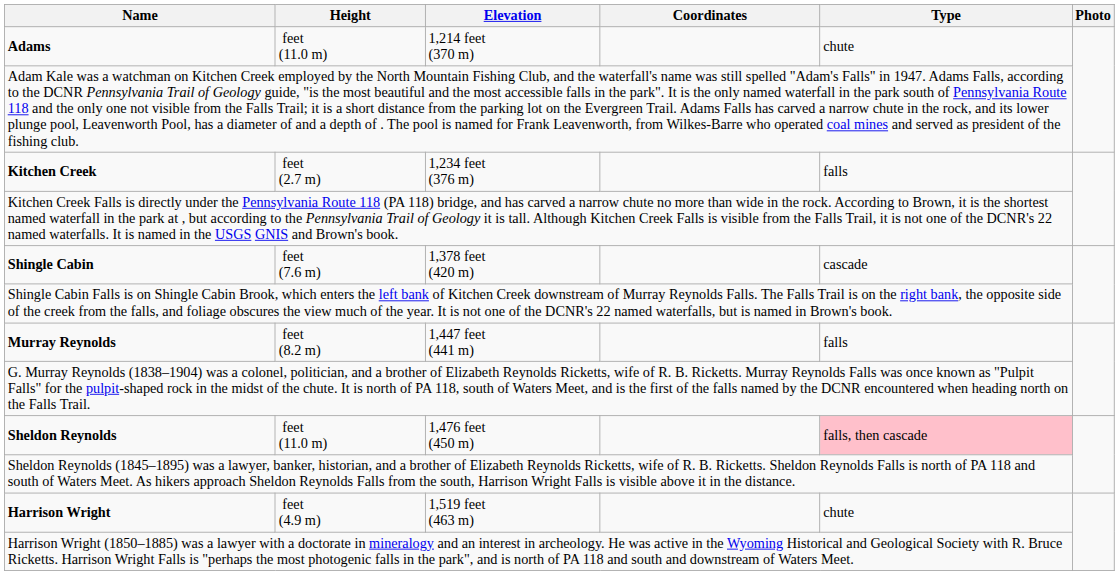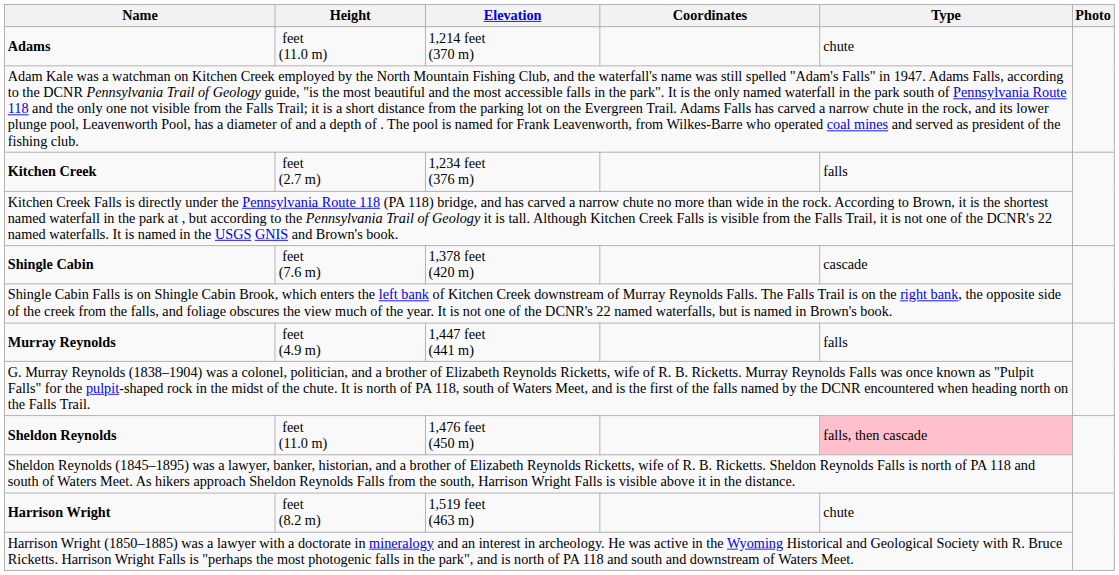 <table class="wikitable">
 <tr>
 <th><strong>Name</strong></th>
 <th><strong>Height</strong></th>
 <th><strong><a href='#'>Elevation</a></strong></th>
 <th><strong>Coordinates</strong></th>
 <th><strong>Type</strong></th>
 <th class="unsortable"><strong>Photo</strong></th>
 </tr>
 <tr>
 <td><strong>Adams</strong></td>
 <td> feet<br> (11.0 m)</td>
 <td>1,214 feet<br> (370 m)</td>
 <td></td>
 <td>chute</td>
 <td rowspan="2"></td>
 </tr>
 <tr>
 <td colspan="5">Adam Kale was a watchman on Kitchen Creek employed by the North Mountain Fishing Club, and the waterfall's name was still spelled "Adam's Falls" in 1947. Adams Falls, according to the DCNR <em>Pennsylvania Trail of Geology</em> guide, "is the most beautiful and the most accessible falls in the park". It is the only named waterfall in the park south of <a href='#'>Pennsylvania Route 118</a> and the only one not visible from the Falls Trail; it is a short distance from the parking lot on the  Evergreen Trail. Adams Falls has carved a narrow chute in the rock, and its lower plunge pool, Leavenworth Pool, has a diameter of  and a depth of . The pool is named for Frank Leavenworth, from Wilkes-Barre who operated <a href='#'>coal mines</a> and served as president of the fishing club.</td>
 </tr>
 <tr>
 <td><strong>Kitchen Creek</strong></td>
 <td> feet<br> (2.7 m)</td>
 <td>1,234 feet<br> (376 m)</td>
 <td></td>
 <td>falls</td>
 <td rowspan="2"></td>
 </tr>
 <tr>
 <td colspan="5">Kitchen Creek Falls is directly under the <a href='#'>Pennsylvania Route 118</a> (PA 118) bridge, and has carved a narrow chute no more than  wide in the rock. According to Brown, it is the shortest named waterfall in the park at , but according to the <em>Pennsylvania Trail of Geology</em> it is  tall. Although Kitchen Creek Falls is visible from the Falls Trail, it is not one of the DCNR's 22 named waterfalls. It is named in the <a href='#'>USGS</a> <a href='#'>GNIS</a> and Brown's book.</td>
 </tr>
 <tr>
 <td><strong>Shingle Cabin</strong></td>
 <td> feet<br> (7.6 m)</td>
 <td>1,378 feet<br> (420 m)</td>
 <td></td>
 <td>cascade</td>
 <td rowspan="2"></td>
 </tr>
 <tr>
 <td colspan="5">Shingle Cabin Falls is on Shingle Cabin Brook, which enters the <a href='#'>left bank</a> of Kitchen Creek downstream of Murray Reynolds Falls. The Falls Trail is on the <a href='#'>right bank</a>, the opposite side of the creek from the falls, and foliage obscures the view much of the year. It is not one of the DCNR's 22 named waterfalls, but is named in Brown's book.</td>
 </tr>
 <tr>
 <td><strong>Murray Reynolds</strong></td>
-<td> feet<br> (8.2 m)</td>
+<td> feet<br> (4.9 m)</td>
 <td>1,447 feet<br> (441 m)</td>
 <td></td>
 <td>falls</td>
 <td rowspan="2"></td>
 </tr>
 <tr>
 <td colspan="5">G. Murray Reynolds (1838–1904) was a colonel, politician, and a brother of Elizabeth Reynolds Ricketts, wife of R. B. Ricketts. Murray Reynolds Falls was once known as "Pulpit Falls" for the <a href='#'>pulpit</a>-shaped rock in the midst of the chute. It is  north of PA 118,   south of Waters Meet, and is the first of the falls named by the DCNR encountered when heading north on the Falls Trail.</td>
 </tr>
 <tr>
 <td><strong>Sheldon Reynolds</strong></td>
 <td> feet<br> (11.0 m)</td>
 <td>1,476 feet<br> (450 m)</td>
 <td></td>
 <td style="background: pink;">falls, then cascade</td>
 <td rowspan="2"></td>
 </tr>
 <tr>
 <td colspan="5">Sheldon Reynolds (1845–1895) was a lawyer, banker, historian, and a brother of Elizabeth Reynolds Ricketts, wife of R. B. Ricketts. Sheldon Reynolds Falls is  north of PA 118 and  south of Waters Meet. As hikers approach Sheldon Reynolds Falls from the south, Harrison Wright Falls is visible above it in the distance.</td>
 </tr>
 <tr>
 <td><strong>Harrison Wright</strong></td>
-<td> feet<br> (4.9 m)</td>
+<td> feet<br> (8.2 m)</td>
 <td>1,519 feet<br> (463 m)</td>
 <td></td>
 <td>chute</td>
 <td rowspan="2"></td>
 </tr>
 <tr>
 <td colspan="5">Harrison Wright (1850–1885) was a lawyer with a doctorate in <a href='#'>mineralogy</a> and an interest in archeology. He was active in the <a href='#'>Wyoming</a> Historical and Geological Society with R. Bruce Ricketts. Harrison Wright Falls is "perhaps the most photogenic falls in the park", and is  north of PA 118 and  south and downstream of Waters Meet.</td>
 </tr>
 </table>
